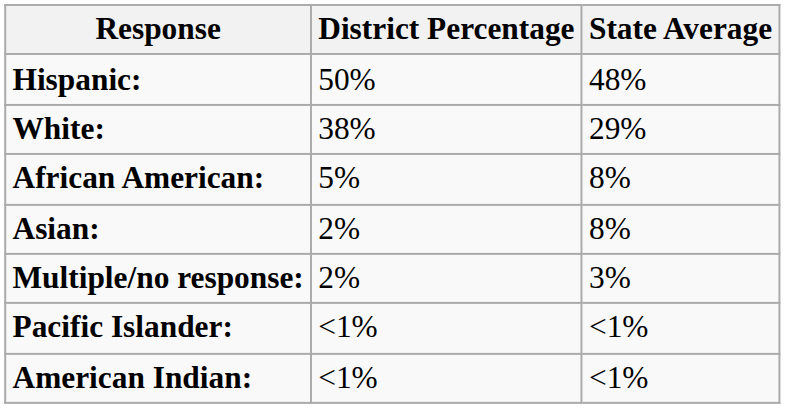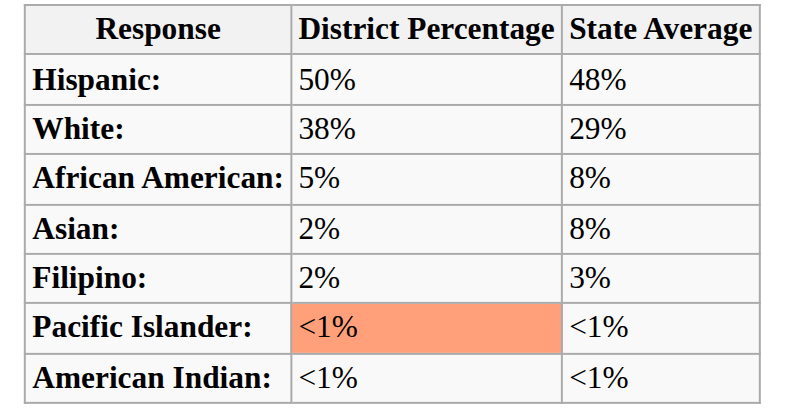 <table class="wikitable" style="margin: 1em auto 1em auto">
 <tr>
 <th>Response</th>
 <th>District Percentage</th>
 <th>State Average </th>
 </tr>
 <tr>
 <td><strong>Hispanic:</strong></td>
 <td>50%</td>
 <td>48%</td>
 </tr>
 <tr>
 <td><strong>White:</strong></td>
 <td>38%</td>
 <td>29%</td>
 </tr>
 <tr>
 <td><strong>African American:</strong></td>
 <td>5%</td>
 <td>8%</td>
 </tr>
 <tr>
 <td><strong>Asian:</strong></td>
 <td>2%</td>
 <td>8%</td>
 </tr>
 <tr>
-<td><strong>Multiple/no response:</strong></td>
+<td><strong>Filipino:</strong></td>
 <td>2%</td>
 <td>3%</td>
 </tr>
 <tr>
 <td><strong>Pacific Islander:</strong></td>
-<td><1%</td>
+<td style="background: lightsalmon;"><1%</td>
 <td><1%</td>
 </tr>
 <tr>
 <td><strong>American Indian:</strong></td>
 <td><1%</td>
 <td><1%</td>
 </tr>
 </table>
